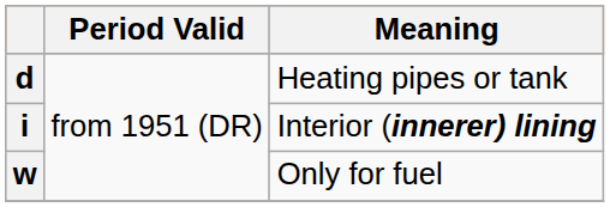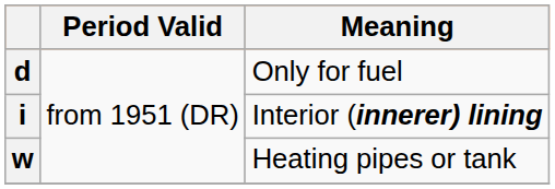 <table class="wikitable">
 <tr style="background:#FF7F24">
 <th></th>
 <th>Period Valid</th>
 <th>Meaning</th>
 </tr>
 <tr ---->
 <th>d</th>
 <td rowspan="3">from 1951 (DR)</td>
-<td>Heating pipes or tank</td>
+<td>Only for fuel</td>
 </tr>
 <tr ---->
 <th>i</th>
 <td>Interior (<strong><em>i<strong>nnerer<em>) lining</td>
 </tr>
 <tr ---->
 <th>w</th>
-<td>Only for fuel</td>
+<td>Heating pipes or tank</td>
 </tr>
 <tr ---->
 </tr>
 </table>
